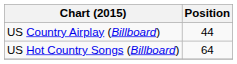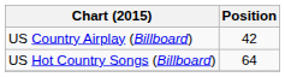 <table class="wikitable sortable">
 <tr>
 <th scope="col">Chart (2015)</th>
 <th scope="col">Position</th>
 </tr>
 <tr>
 <td>US <a href='#'>Country Airplay</a> (<em><a href='#'>Billboard</a></em>)</td>
-<td align="center">44</td>
+<td align="center">42</td>
 </tr>
 <tr>
 <td>US <a href='#'>Hot Country Songs</a> (<em><a href='#'>Billboard</a></em>)</td>
 <td align="center">64</td>
 </tr>
 <tr>
 </tr>
 </table>
